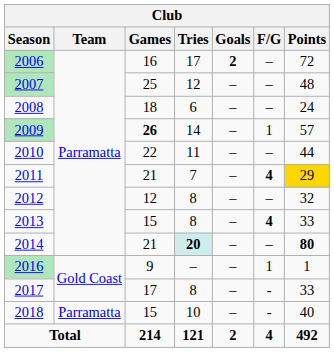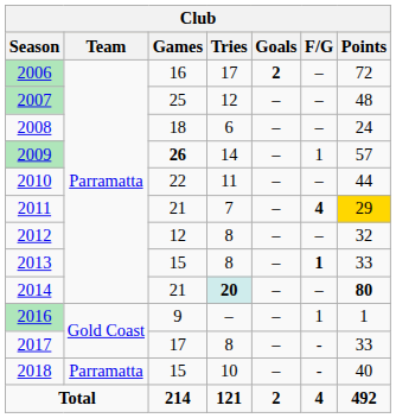 <table class="wikitable" style="text-align:center;">
 <tr style="background:#bdb76b;">
 <th colspan="7">Club</th>
 </tr>
 <tr>
 <th>Season</th>
 <th>Team</th>
 <th>Games</th>
 <th>Tries</th>
 <th>Goals</th>
 <th>F/G</th>
 <th>Points</th>
 </tr>
 <tr>
 <td style="background:#afe6ba;"><a href='#'>2006</a></td>
 <td rowspan="9"><a href='#'>Parramatta</a></td>
 <td>16</td>
 <td>17</td>
 <td><strong>2</strong></td>
 <td>–</td>
 <td>72</td>
 </tr>
 <tr>
 <td style="background:#afe6ba;"><a href='#'>2007</a></td>
 <td>25</td>
 <td>12</td>
 <td>–</td>
 <td>–</td>
 <td>48</td>
 </tr>
 <tr>
 <td><a href='#'>2008</a></td>
 <td>18</td>
 <td>6</td>
 <td>–</td>
 <td>–</td>
 <td>24</td>
 </tr>
 <tr>
 <td style="background:#afe6ba;"><a href='#'>2009</a></td>
 <td><strong>26</strong></td>
 <td>14</td>
 <td>–</td>
 <td>1</td>
 <td>57</td>
 </tr>
 <tr>
 <td><a href='#'>2010</a></td>
 <td>22</td>
 <td>11</td>
 <td>–</td>
 <td>–</td>
 <td>44</td>
 </tr>
 <tr>
 <td><a href='#'>2011</a></td>
 <td>21</td>
 <td>7</td>
 <td>–</td>
 <td><strong>4</strong></td>
 <td style="background: gold;">29</td>
 </tr>
 <tr>
 <td><a href='#'>2012</a></td>
 <td>12</td>
 <td>8</td>
 <td>–</td>
 <td>–</td>
 <td>32</td>
 </tr>
 <tr>
 <td><a href='#'>2013</a></td>
 <td>15</td>
 <td>8</td>
 <td>–</td>
-<td><strong>4</strong></td>
+<td><strong>1</strong></td>
 <td>33</td>
 </tr>
 <tr>
 <td><a href='#'>2014</a></td>
 <td>21</td>
 <td style="background:#cfecec;"><strong>20</strong></td>
 <td>–</td>
 <td>–</td>
 <td><strong>80</strong></td>
 </tr>
 <tr>
 <td style="background:#afe6ba;"><a href='#'>2016</a></td>
 <td rowspan="2"><a href='#'>Gold Coast</a></td>
 <td>9</td>
 <td>–</td>
 <td>–</td>
 <td>1</td>
 <td>1</td>
 </tr>
 <tr>
 <td><a href='#'>2017</a></td>
 <td>17</td>
 <td>8</td>
 <td>–</td>
 <td>-</td>
 <td>33</td>
 </tr>
 <tr>
 <td><a href='#'>2018</a></td>
 <td><a href='#'>Parramatta</a></td>
 <td>15</td>
 <td>10</td>
 <td>–</td>
 <td>-</td>
 <td>40</td>
 </tr>
 <tr>
 <td colspan="2"><strong>Total</strong></td>
 <td><strong>214</strong></td>
 <td><strong>121</strong></td>
 <td><strong>2</strong></td>
 <td><strong>4</strong></td>
 <td><strong>492</strong></td>
 </tr>
 </table>
